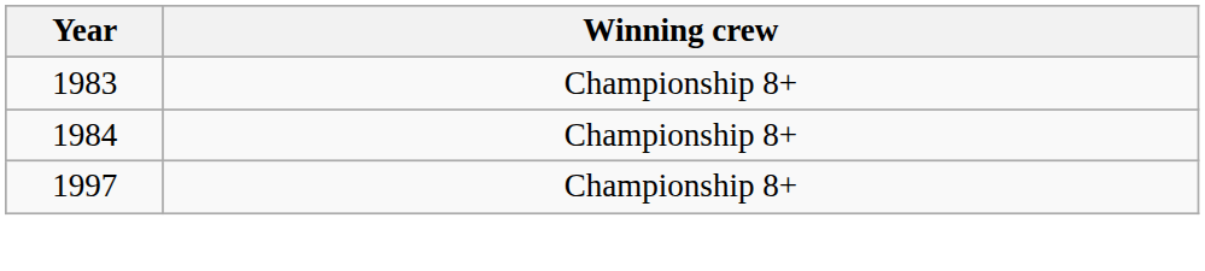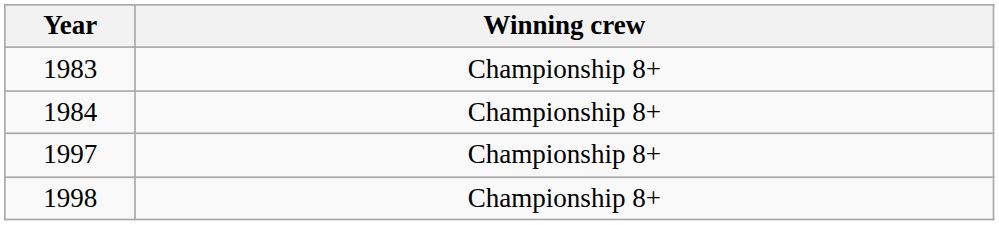 <table class="wikitable" style="text-align:center">
 <tr>
 <th width=70>Year</th>
 <th width=500>Winning crew</th>
 </tr>
 <tr>
 <td>1983</td>
 <td>Championship 8+</td>
 </tr>
 <tr>
 <td>1984</td>
 <td>Championship 8+</td>
 </tr>
 <tr>
 <td>1997</td>
 <td>Championship 8+</td>
 </tr>
+<tr>
+<td>1998</td>
+<td>Championship 8+</td>
+</tr>
 </table>
